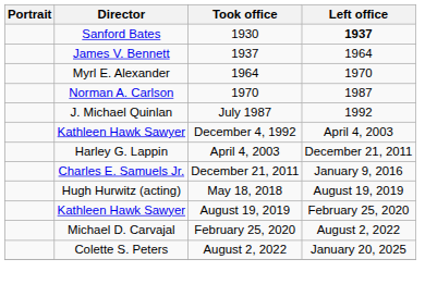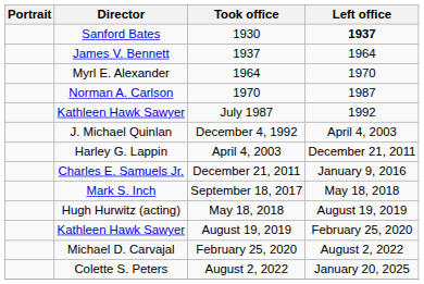 <table class=wikitable style="text-align:center">
 <tr>
 <th>Portrait</th>
 <th>Director</th>
 <th>Took office</th>
 <th>Left office</th>
 </tr>
 <tr>
 <td></td>
 <td><a href='#'>Sanford Bates</a></td>
 <td>1930</td>
 <td><strong>1937</strong></td>
 </tr>
 <tr>
 <td></td>
 <td><a href='#'>James V. Bennett</a></td>
 <td>1937</td>
 <td>1964</td>
 </tr>
 <tr>
 <td></td>
 <td>Myrl E. Alexander</td>
 <td>1964</td>
 <td>1970</td>
 </tr>
 <tr>
 <td></td>
 <td><a href='#'>Norman A. Carlson</a></td>
 <td>1970</td>
 <td>1987</td>
 </tr>
 <tr>
 <td></td>
-<td>J. Michael Quinlan</td>
+<td><a href='#'>Kathleen Hawk Sawyer</a></td>
 <td>July 1987</td>
 <td>1992</td>
 </tr>
 <tr>
 <td></td>
-<td><a href='#'>Kathleen Hawk Sawyer</a></td>
+<td>J. Michael Quinlan</td>
 <td>December 4, 1992</td>
 <td>April 4, 2003</td>
 </tr>
 <tr>
 <td></td>
 <td>Harley G. Lappin</td>
 <td>April 4, 2003</td>
 <td>December 21, 2011</td>
 </tr>
 <tr>
 <td></td>
 <td><a href='#'>Charles E. Samuels Jr.</a></td>
 <td>December 21, 2011</td>
 <td>January 9, 2016</td>
+</tr>
+<tr>
+<td></td>
+<td><a href='#'>Mark S. Inch</a></td>
+<td>September 18, 2017</td>
+<td>May 18, 2018</td>
 </tr>
 <tr>
 <td></td>
 <td>Hugh Hurwitz (acting)</td>
 <td>May 18, 2018</td>
 <td>August 19, 2019</td>
 </tr>
 <tr>
 <td></td>
 <td><a href='#'>Kathleen Hawk Sawyer</a></td>
 <td>August 19, 2019</td>
 <td>February 25, 2020</td>
 </tr>
 <tr>
 <td></td>
 <td>Michael D. Carvajal</td>
 <td>February 25, 2020</td>
 <td>August 2, 2022</td>
 </tr>
 <tr>
 <td></td>
 <td>Colette S. Peters</td>
 <td>August 2, 2022</td>
 <td>January 20, 2025</td>
 </tr>
 <tr>
 </tr>
 </table>
